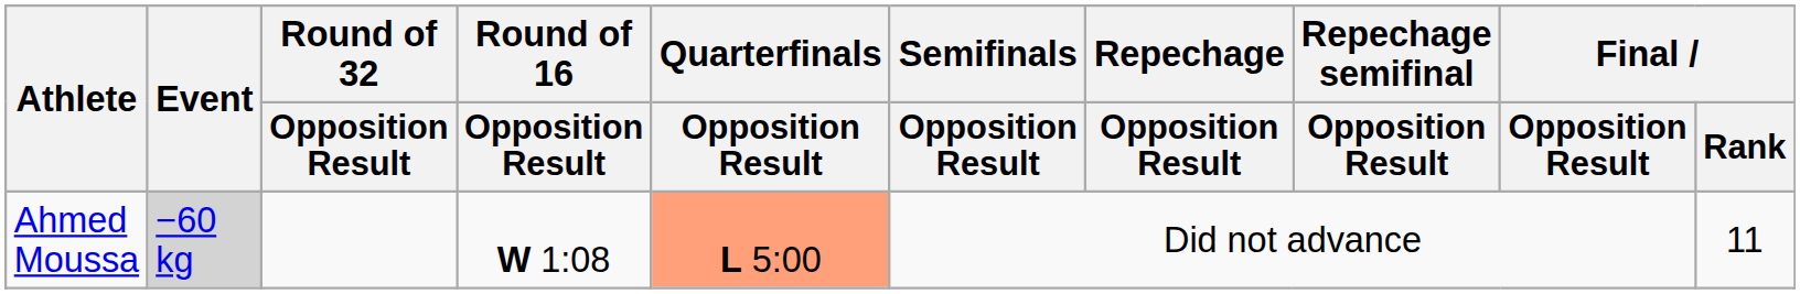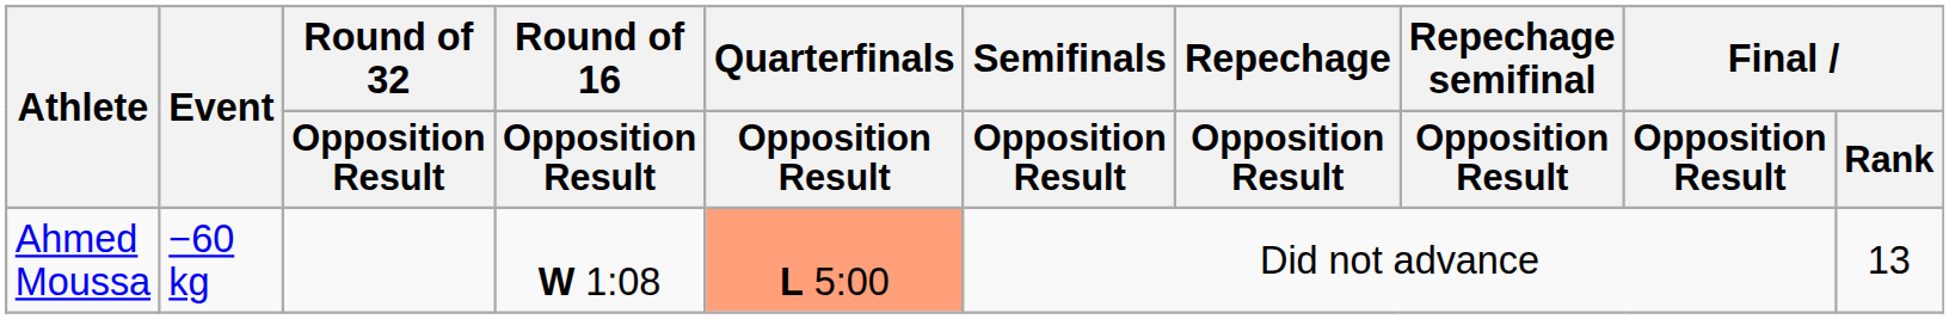 <table class="wikitable" style="font-size:90%">
 <tr>
 <th rowspan="2">Athlete</th>
 <th rowspan="2">Event</th>
 <th>Round of 32</th>
 <th>Round of 16</th>
 <th>Quarterfinals</th>
 <th>Semifinals</th>
 <th>Repechage</th>
 <th>Repechage semifinal</th>
 <th colspan=2>Final / </th>
 </tr>
 <tr style="font-size:95%">
 <th>Opposition<br>Result</th>
 <th>Opposition<br>Result</th>
 <th>Opposition<br>Result</th>
 <th>Opposition<br>Result</th>
 <th>Opposition<br>Result</th>
 <th>Opposition<br>Result</th>
 <th>Opposition<br>Result</th>
 <th>Rank</th>
 </tr>
 <tr align=center>
 <td align=left><a href='#'>Ahmed Moussa</a></td>
-<td align=left style="background: lightgrey;"><a href='#'>−60 kg</a></td>
+<td align=left><a href='#'>−60 kg</a></td>
 <td></td>
 <td><br><strong>W</strong> 1:08</td>
 <td style="background: lightsalmon;"><br><strong>L</strong> 5:00</td>
 <td colspan="4">Did not advance</td>
-<td>11</td>
+<td>13</td>
 </tr>
 </table>
